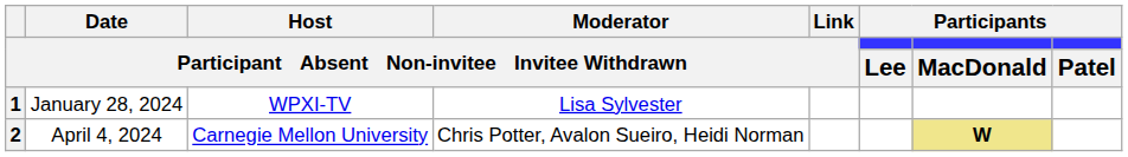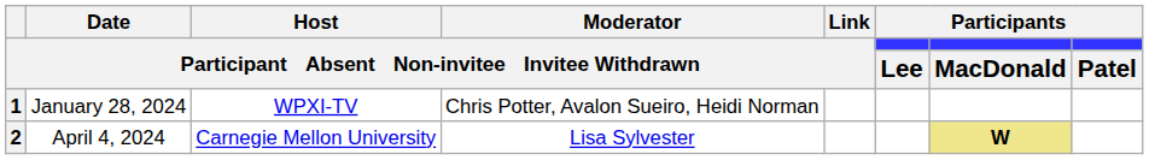 <table class="wikitable" style="text-align:center;">
 <tr style="font-size:small;">
 <th scope="col"></th>
 <th scope="col">Date</th>
 <th scope="col">Host</th>
 <th scope="col">Moderator</th>
 <th scope="col">Link</th>
 <th scope="col" colspan="5">Participants</th>
 </tr>
 <tr>
 <th colspan="5" rowspan="2"> <small>Participant  </small> <small>Absent  </small> <small>Non-invitee  </small> <small>Invitee Withdrawn</small></th>
 <th scope="col" style="background:#33f;"></th>
 <th scope="col" style="background:#33f;"></th>
 <th scope="col" style="background:#33f;"></th>
 </tr>
 <tr>
 <th scope="col">Lee</th>
 <th scope="col">MacDonald</th>
 <th scope="col">Patel</th>
 </tr>
 <tr style="background:#fff; font-size:small;">
 <th scope="row">1</th>
 <td style="white-space:nowrap;">January 28, 2024</td>
 <td><a href='#'>WPXI-TV</a></td>
-<td><a href='#'>Lisa Sylvester</a></td>
+<td style="white-space:nowrap;">Chris Potter, Avalon Sueiro, Heidi Norman</td>
 <td style="white-space:nowrap;"></td>
 <td></td>
 <td></td>
 <td></td>
 </tr>
 <tr style="background:#fff; font-size:small;">
 <th scope="row">2</th>
 <td>April 4, 2024</td>
 <td style="white-space:nowrap;"><a href='#'>Carnegie Mellon University</a></td>
-<td style="white-space:nowrap;">Chris Potter, Avalon Sueiro, Heidi Norman</td>
+<td><a href='#'>Lisa Sylvester</a></td>
 <td></td>
 <td></td>
 <td style="background:#f0e68c; color:black; text-align:center;"><strong>W</strong></td>
 <td></td>
 </tr>
 </table>
